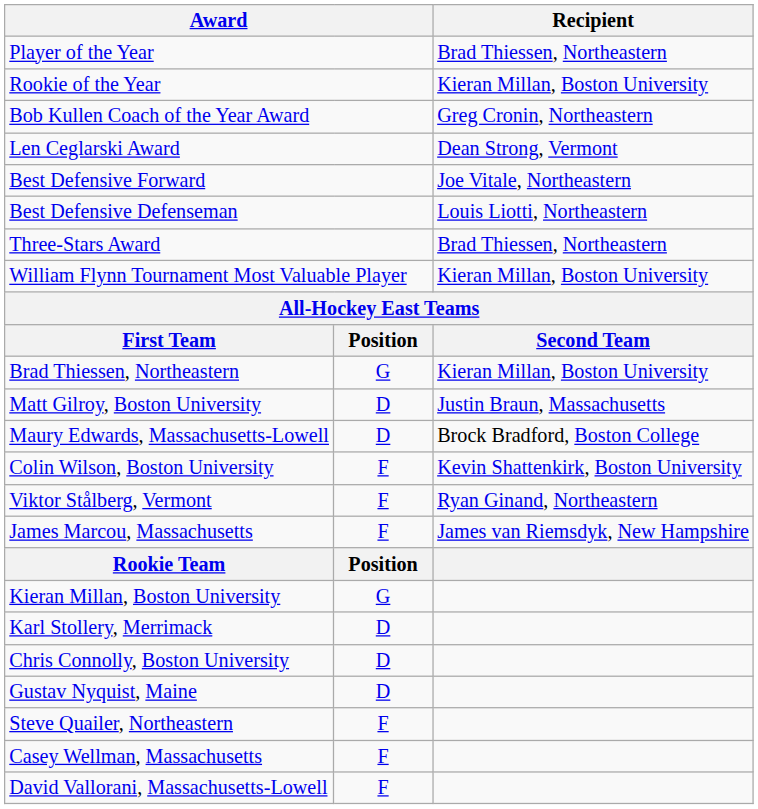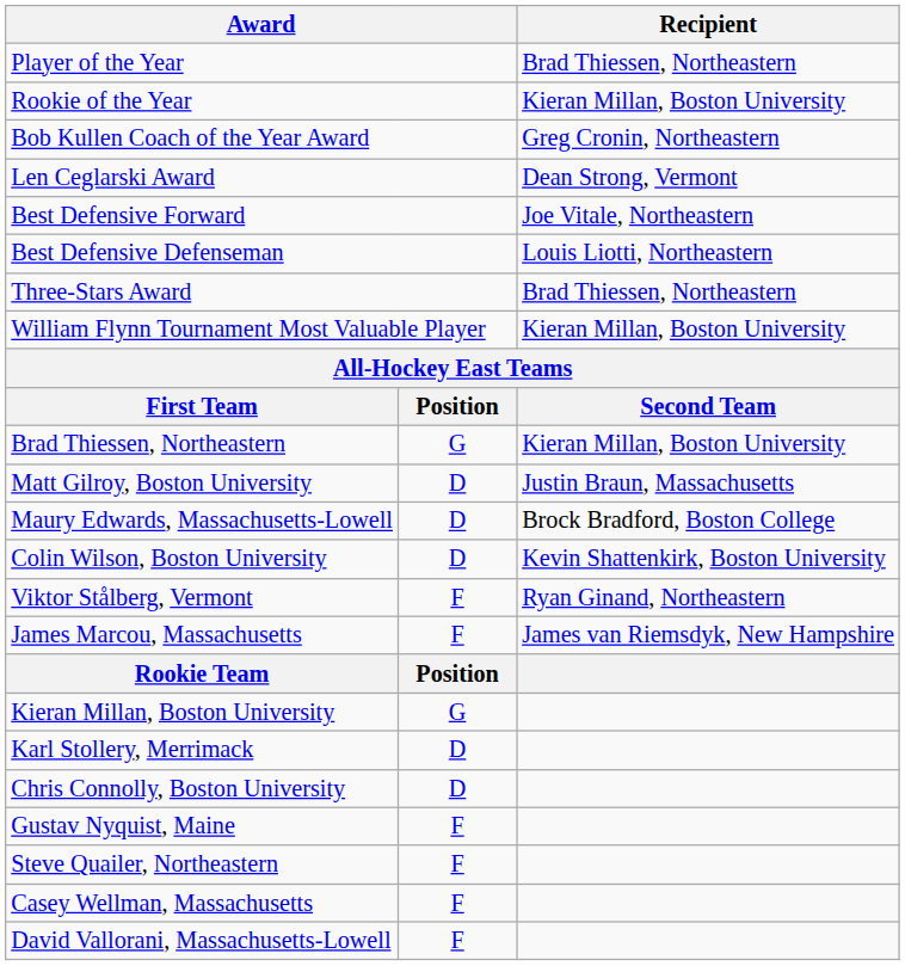 <table class="wikitable">
 <tr>
 <th colspan=2><a href='#'>Award</a></th>
 <th>Recipient</th>
 </tr>
 <tr>
 <td colspan=2><a href='#'>Player of the Year</a></td>
 <td><a href='#'>Brad Thiessen</a>, <a href='#'>Northeastern</a></td>
 </tr>
 <tr>
 <td colspan=2><a href='#'>Rookie of the Year</a></td>
 <td><a href='#'>Kieran Millan</a>, <a href='#'>Boston University</a></td>
 </tr>
 <tr>
 <td colspan=2><a href='#'>Bob Kullen Coach of the Year Award</a></td>
 <td><a href='#'>Greg Cronin</a>, <a href='#'>Northeastern</a></td>
 </tr>
 <tr>
 <td colspan=2><a href='#'>Len Ceglarski Award</a></td>
 <td><a href='#'>Dean Strong</a>, <a href='#'>Vermont</a></td>
 </tr>
 <tr>
 <td colspan=2><a href='#'>Best Defensive Forward</a></td>
 <td><a href='#'>Joe Vitale</a>, <a href='#'>Northeastern</a></td>
 </tr>
 <tr>
 <td colspan=2><a href='#'>Best Defensive Defenseman</a></td>
 <td><a href='#'>Louis Liotti</a>, <a href='#'>Northeastern</a></td>
 </tr>
 <tr>
 <td colspan=2><a href='#'>Three-Stars Award</a></td>
 <td><a href='#'>Brad Thiessen</a>, <a href='#'>Northeastern</a></td>
 </tr>
 <tr>
 <td colspan=2><a href='#'>William Flynn Tournament Most Valuable Player</a></td>
 <td><a href='#'>Kieran Millan</a>, <a href='#'>Boston University</a></td>
 </tr>
 <tr>
 <th colspan=3><a href='#'>All-Hockey East Teams</a></th>
 </tr>
 <tr>
 <th><a href='#'>First Team</a></th>
 <th>  Position  </th>
 <th><a href='#'>Second Team</a></th>
 </tr>
 <tr>
 <td><a href='#'>Brad Thiessen</a>, <a href='#'>Northeastern</a></td>
 <td align=center><a href='#'>G</a></td>
 <td><a href='#'>Kieran Millan</a>, <a href='#'>Boston University</a></td>
 </tr>
 <tr>
 <td><a href='#'>Matt Gilroy</a>, <a href='#'>Boston University</a></td>
 <td align=center><a href='#'>D</a></td>
 <td><a href='#'>Justin Braun</a>, <a href='#'>Massachusetts</a></td>
 </tr>
 <tr>
 <td><a href='#'>Maury Edwards</a>, <a href='#'>Massachusetts-Lowell</a></td>
 <td align=center><a href='#'>D</a></td>
 <td>Brock Bradford, <a href='#'>Boston College</a></td>
 </tr>
 <tr>
 <td><a href='#'>Colin Wilson</a>, <a href='#'>Boston University</a></td>
-<td align=center><a href='#'>F</a></td>
+<td align=center><a href='#'>D</a></td>
 <td><a href='#'>Kevin Shattenkirk</a>, <a href='#'>Boston University</a></td>
 </tr>
 <tr>
 <td><a href='#'>Viktor Stålberg</a>, <a href='#'>Vermont</a></td>
 <td align=center><a href='#'>F</a></td>
 <td><a href='#'>Ryan Ginand</a>, <a href='#'>Northeastern</a></td>
 </tr>
 <tr>
 <td><a href='#'>James Marcou</a>, <a href='#'>Massachusetts</a></td>
 <td align=center><a href='#'>F</a></td>
 <td><a href='#'>James van Riemsdyk</a>, <a href='#'>New Hampshire</a></td>
 </tr>
 <tr>
 <th><a href='#'>Rookie Team</a></th>
 <th>  Position  </th>
 <th></th>
 </tr>
 <tr>
 <td><a href='#'>Kieran Millan</a>, <a href='#'>Boston University</a></td>
 <td align=center><a href='#'>G</a></td>
 <td></td>
 </tr>
 <tr>
 <td><a href='#'>Karl Stollery</a>, <a href='#'>Merrimack</a></td>
 <td align=center><a href='#'>D</a></td>
 <td></td>
 </tr>
 <tr>
 <td><a href='#'>Chris Connolly</a>, <a href='#'>Boston University</a></td>
 <td align=center><a href='#'>D</a></td>
 <td></td>
 </tr>
 <tr>
 <td><a href='#'>Gustav Nyquist</a>, <a href='#'>Maine</a></td>
-<td align=center><a href='#'>D</a></td>
+<td align=center><a href='#'>F</a></td>
 <td></td>
 </tr>
 <tr>
 <td><a href='#'>Steve Quailer</a>, <a href='#'>Northeastern</a></td>
 <td align=center><a href='#'>F</a></td>
 <td></td>
 </tr>
 <tr>
 <td><a href='#'>Casey Wellman</a>, <a href='#'>Massachusetts</a></td>
 <td align=center><a href='#'>F</a></td>
 <td></td>
 </tr>
 <tr>
 <td><a href='#'>David Vallorani</a>, <a href='#'>Massachusetts-Lowell</a></td>
 <td align=center><a href='#'>F</a></td>
 <td></td>
 </tr>
 </table>
